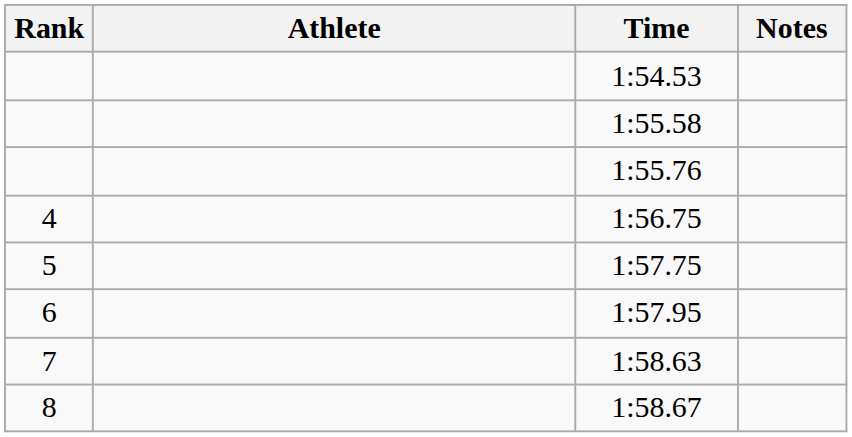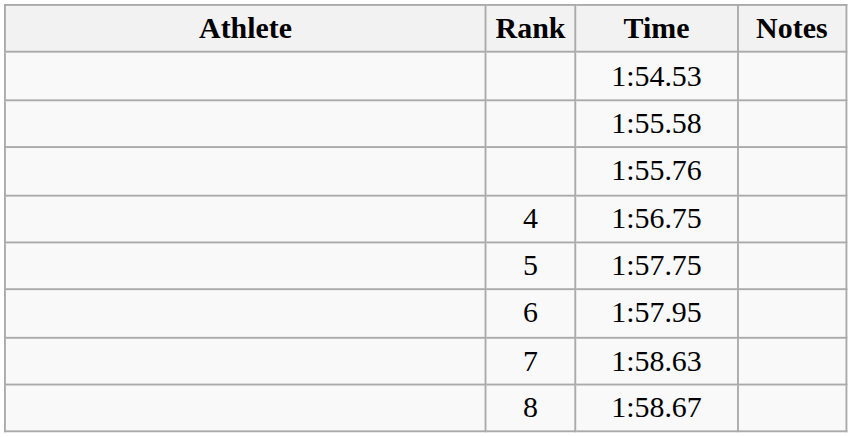 <table class="wikitable" style="text-align:center">
 <tr>
+<th width=250>Athlete</th>
 <th width=40>Rank</th>
-<th width=250>Athlete</th>
 <th width=80>Time</th>
 <th width=50>Notes</th>
 </tr>
 <tr>
+<td align=left></td>
 <td></td>
-<td align=left></td>
 <td>1:54.53</td>
 <td></td>
 </tr>
 <tr>
+<td align=left></td>
 <td></td>
-<td align=left></td>
 <td>1:55.58</td>
 <td></td>
 </tr>
 <tr>
+<td align=left></td>
 <td></td>
-<td align=left></td>
 <td>1:55.76</td>
 <td></td>
 </tr>
 <tr>
+<td align=left></td>
 <td>4</td>
-<td align=left></td>
 <td>1:56.75</td>
 <td></td>
 </tr>
 <tr>
+<td align=left></td>
 <td>5</td>
-<td align=left></td>
 <td>1:57.75</td>
 <td></td>
 </tr>
 <tr>
+<td align=left></td>
 <td>6</td>
-<td align=left></td>
 <td>1:57.95</td>
 <td></td>
 </tr>
 <tr>
+<td align=left></td>
 <td>7</td>
-<td align=left></td>
 <td>1:58.63</td>
 <td></td>
 </tr>
 <tr>
+<td align=left></td>
 <td>8</td>
-<td align=left></td>
 <td>1:58.67</td>
 <td></td>
 </tr>
 </table>
